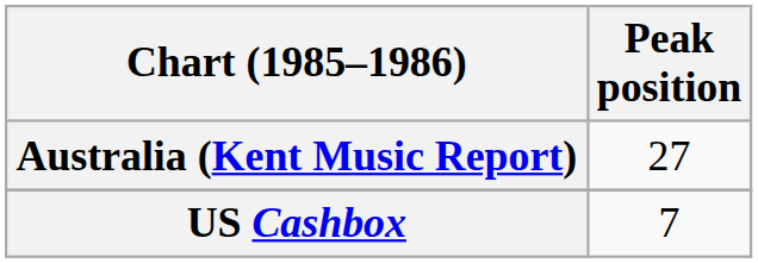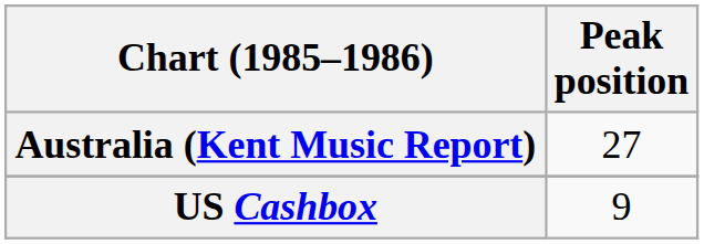 <table class="wikitable sortable plainrowheaders" style="text-align:center">
 <tr>
 <th scope="col">Chart (1985–1986)</th>
 <th scope="col">Peak<br>position</th>
 </tr>
 <tr>
 <th scope="row">Australia (<a href='#'>Kent Music Report</a>)</th>
 <td>27</td>
 </tr>
 <tr>
 </tr>
 <tr>
 </tr>
 <tr>
 </tr>
 <tr>
 </tr>
 <tr>
 </tr>
 <tr>
 <th scope="row">US <em><a href='#'>Cashbox</a></em></th>
-<td>7</td>
+<td>9</td>
 </tr>
 </table>
